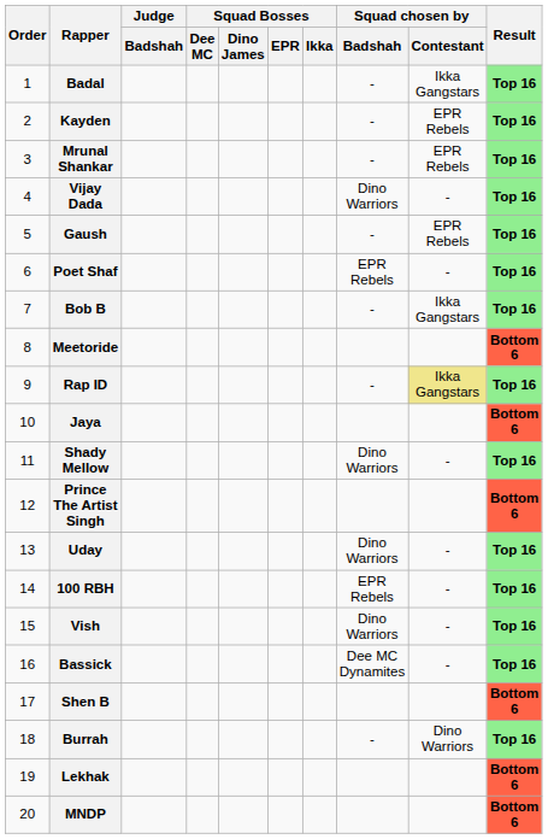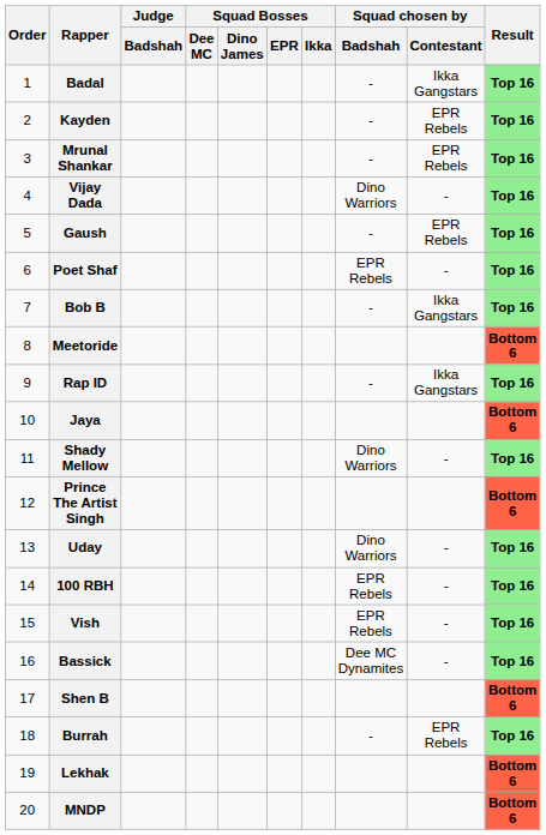 <table class="wikitable" style="text-align:center">
 <tr>
 <th rowspan="2">Order</th>
 <th rowspan="2">Rapper</th>
 <th>Judge</th>
 <th colspan="4">Squad Bosses</th>
 <th colspan="2">Squad chosen by</th>
 <th rowspan="2">Result</th>
 </tr>
 <tr>
 <th>Badshah</th>
 <th>Dee MC</th>
 <th>Dino James</th>
 <th>EPR</th>
 <th>Ikka</th>
 <th>Badshah</th>
 <th>Contestant</th>
 </tr>
 <tr>
 <td>1</td>
 <th>Badal</th>
 <td></td>
 <td></td>
 <td></td>
 <td></td>
 <td></td>
 <td>-</td>
 <td>Ikka Gangstars</td>
 <td bgcolor="lightgreen"><strong> Top 16</strong></td>
 </tr>
 <tr>
 <td>2</td>
 <th>Kayden</th>
 <td></td>
 <td></td>
 <td></td>
 <td></td>
 <td></td>
 <td>-</td>
 <td>EPR Rebels</td>
 <td bgcolor="lightgreen"><strong> Top 16</strong></td>
 </tr>
 <tr>
 <td>3</td>
 <th>Mrunal Shankar</th>
 <td></td>
 <td></td>
 <td></td>
 <td></td>
 <td></td>
 <td>-</td>
 <td>EPR Rebels</td>
 <td bgcolor="lightgreen"><strong> Top 16</strong></td>
 </tr>
 <tr>
 <td>4</td>
 <th>Vijay Dada</th>
 <td></td>
 <td></td>
 <td></td>
 <td></td>
 <td></td>
 <td>Dino Warriors</td>
 <td>-</td>
 <td bgcolor="lightgreen"><strong> Top 16</strong></td>
 </tr>
 <tr>
 <td>5</td>
 <th>Gaush</th>
 <td></td>
 <td></td>
 <td></td>
 <td></td>
 <td></td>
 <td>-</td>
 <td>EPR Rebels</td>
 <td bgcolor="lightgreen"><strong> Top 16</strong></td>
 </tr>
 <tr>
 <td>6</td>
 <th>Poet Shaf</th>
 <td></td>
 <td></td>
 <td></td>
 <td></td>
 <td></td>
 <td>EPR Rebels</td>
 <td>-</td>
 <td bgcolor="lightgreen"><strong> Top 16</strong></td>
 </tr>
 <tr>
 <td>7</td>
 <th>Bob B</th>
 <td></td>
 <td></td>
 <td></td>
 <td></td>
 <td></td>
 <td>-</td>
 <td>Ikka Gangstars</td>
 <td bgcolor="lightgreen"><strong> Top 16</strong></td>
 </tr>
 <tr>
 <td>8</td>
 <th>Meetoride</th>
 <td></td>
 <td></td>
 <td></td>
 <td></td>
 <td></td>
 <td></td>
 <td></td>
 <td bgcolor="tomato"><strong>Bottom 6</strong></td>
 </tr>
 <tr>
 <td>9</td>
 <th>Rap ID</th>
 <td></td>
 <td></td>
 <td></td>
 <td></td>
 <td></td>
 <td>-</td>
-<td style="background: khaki;">Ikka Gangstars</td>
+<td>Ikka Gangstars</td>
 <td bgcolor="lightgreen"><strong> Top 16</strong></td>
 </tr>
 <tr>
 <td>10</td>
 <th>Jaya</th>
 <td></td>
 <td></td>
 <td></td>
 <td></td>
 <td></td>
 <td></td>
 <td></td>
 <td bgcolor="tomato"><strong>Bottom 6</strong></td>
 </tr>
 <tr>
 <td>11</td>
 <th>Shady Mellow</th>
 <td></td>
 <td></td>
 <td></td>
 <td></td>
 <td></td>
 <td>Dino Warriors</td>
 <td>-</td>
 <td bgcolor="lightgreen"><strong> Top 16</strong></td>
 </tr>
 <tr>
 <td>12</td>
 <th>Prince The Artist Singh</th>
 <td></td>
 <td></td>
 <td></td>
 <td></td>
 <td></td>
 <td></td>
 <td></td>
 <td bgcolor="tomato"><strong>Bottom 6</strong></td>
 </tr>
 <tr>
 <td>13</td>
 <th>Uday</th>
 <td></td>
 <td></td>
 <td></td>
 <td></td>
 <td></td>
 <td>Dino Warriors</td>
 <td>-</td>
 <td bgcolor="lightgreen"><strong> Top 16</strong></td>
 </tr>
 <tr>
 <td>14</td>
 <th>100 RBH</th>
 <td></td>
 <td></td>
 <td></td>
 <td></td>
 <td></td>
 <td>EPR Rebels</td>
 <td>-</td>
 <td bgcolor="lightgreen"><strong> Top 16</strong></td>
 </tr>
 <tr>
 <td>15</td>
 <th>Vish</th>
 <td></td>
 <td></td>
 <td></td>
 <td></td>
 <td></td>
-<td>Dino Warriors</td>
+<td>EPR Rebels</td>
 <td>-</td>
 <td bgcolor="lightgreen"><strong> Top 16</strong></td>
 </tr>
 <tr>
 <td>16</td>
 <th>Bassick</th>
 <td></td>
 <td></td>
 <td></td>
 <td></td>
 <td></td>
 <td>Dee MC Dynamites</td>
 <td>-</td>
 <td bgcolor="lightgreen"><strong> Top 16</strong></td>
 </tr>
 <tr>
 <td>17</td>
 <th>Shen B</th>
 <td></td>
 <td></td>
 <td></td>
 <td></td>
 <td></td>
 <td></td>
 <td></td>
 <td bgcolor="tomato"><strong>Bottom 6</strong></td>
 </tr>
 <tr>
 <td>18</td>
 <th>Burrah</th>
 <td></td>
 <td></td>
 <td></td>
 <td></td>
 <td></td>
 <td>-</td>
-<td>Dino Warriors</td>
+<td>EPR Rebels</td>
 <td bgcolor="lightgreen"><strong> Top 16</strong></td>
 </tr>
 <tr>
 <td>19</td>
 <th>Lekhak</th>
 <td></td>
 <td></td>
 <td></td>
 <td></td>
 <td></td>
 <td></td>
 <td></td>
 <td bgcolor="tomato"><strong>Bottom 6</strong></td>
 </tr>
 <tr>
 <td>20</td>
 <th>MNDP</th>
 <td></td>
 <td></td>
 <td></td>
 <td></td>
 <td></td>
 <td></td>
 <td></td>
 <td bgcolor="tomato"><strong>Bottom 6</strong></td>
 </tr>
 </table>
